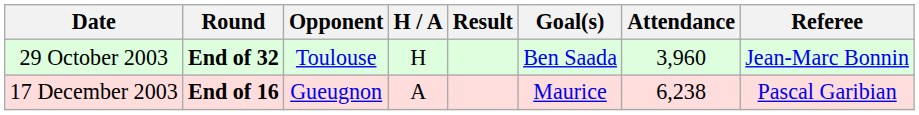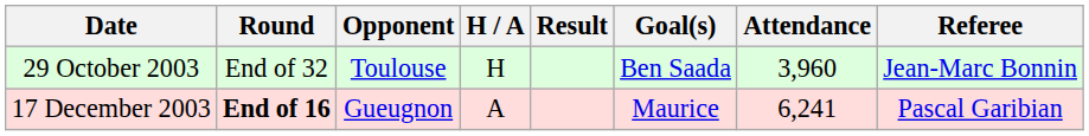 <table class="wikitable" style="text-align:center">
 <tr>
 <th class="wikitable">Date</th>
 <th>Round</th>
 <th>Opponent</th>
 <th>H / A</th>
 <th>Result</th>
 <th>Goal(s)</th>
 <th>Attendance</th>
 <th>Referee</th>
 </tr>
 <tr style="background:#dfd;">
 <td>29 October 2003</td>
-<td><strong>End of 32</strong></td>
+<td>End of 32</td>
 <td><a href='#'>Toulouse</a></td>
 <td>H</td>
 <td></td>
 <td><a href='#'>Ben Saada</a> </td>
 <td>3,960</td>
 <td><a href='#'>Jean-Marc Bonnin</a></td>
 </tr>
 <tr style="background:#fdd;">
 <td>17 December 2003</td>
 <td><strong>End of 16</strong></td>
 <td><a href='#'>Gueugnon</a></td>
 <td>A</td>
 <td></td>
 <td><a href='#'>Maurice</a> </td>
-<td>6,238</td>
+<td>6,241</td>
 <td><a href='#'>Pascal Garibian</a></td>
 </tr>
 </table>
